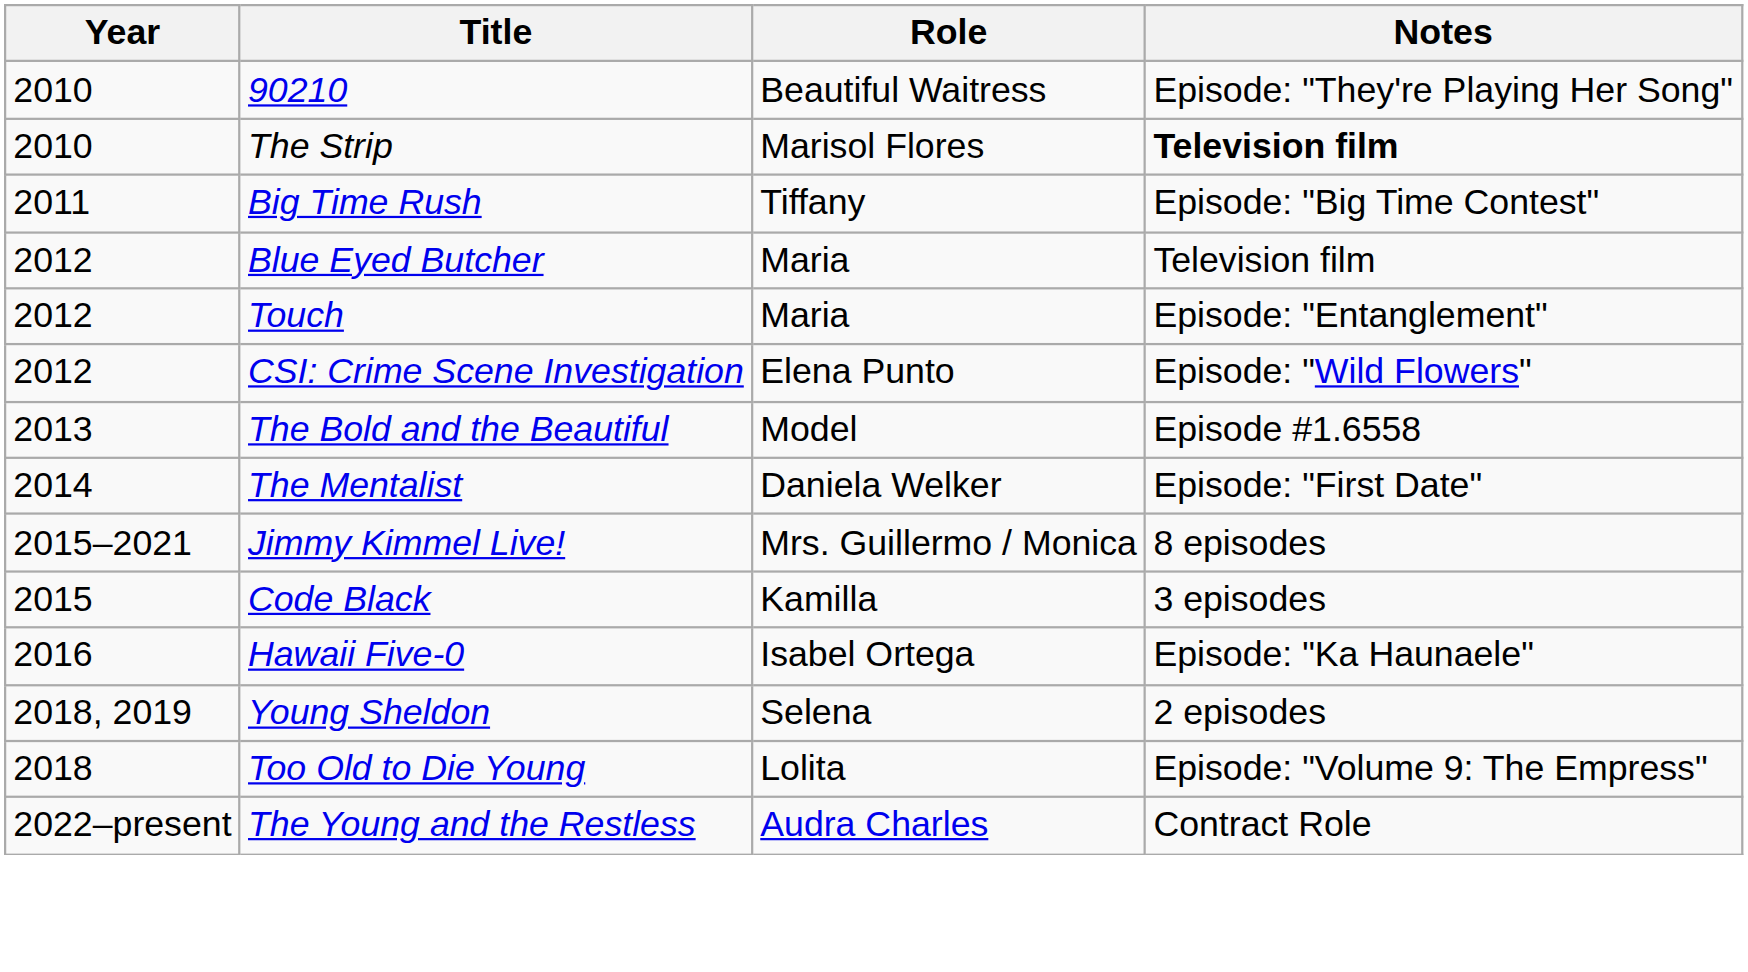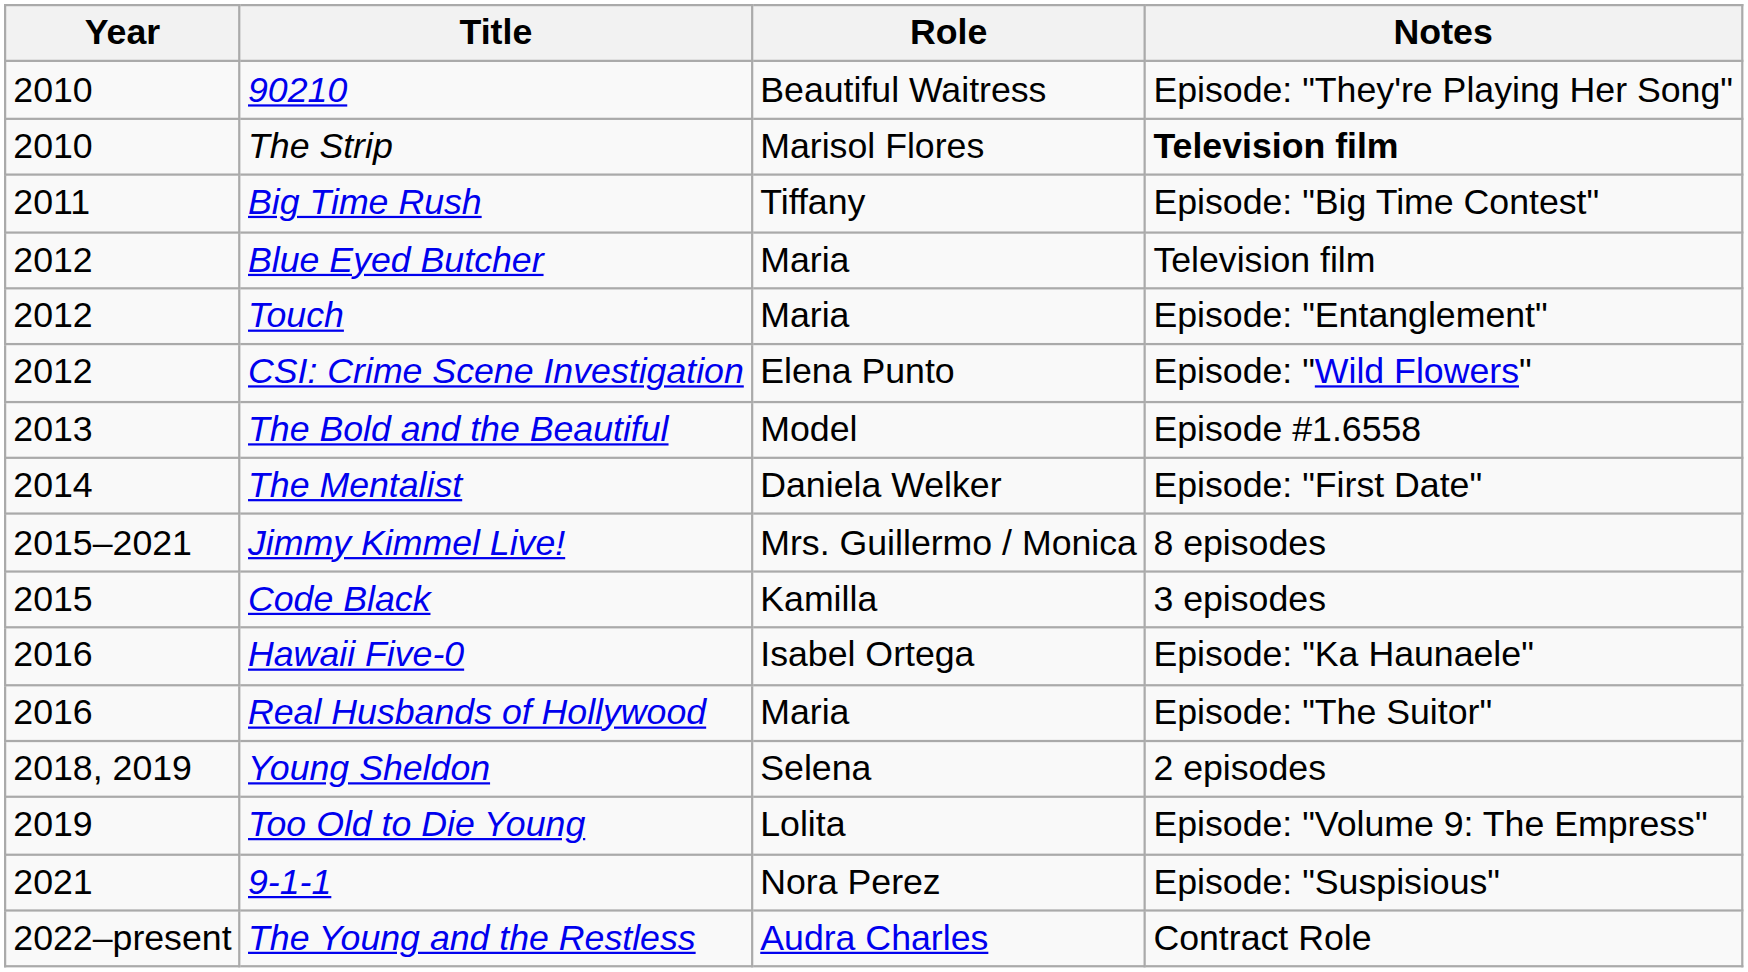 <table class="wikitable sortable">
 <tr>
 <th>Year</th>
 <th>Title</th>
 <th>Role</th>
 <th>Notes</th>
 </tr>
 <tr>
 <td>2010</td>
 <td><a href='#'><em>90210</em></a></td>
 <td>Beautiful Waitress</td>
 <td>Episode: "They're Playing Her Song"</td>
 </tr>
 <tr>
 <td>2010</td>
 <td><em>The Strip</em></td>
 <td>Marisol Flores</td>
 <td><strong>Television film</strong></td>
 </tr>
 <tr>
 <td>2011</td>
 <td><em><a href='#'>Big Time Rush</a></em></td>
 <td>Tiffany</td>
 <td>Episode: "Big Time Contest"</td>
 </tr>
 <tr>
 <td>2012</td>
 <td><em><a href='#'>Blue Eyed Butcher</a></em></td>
 <td>Maria</td>
 <td>Television film</td>
 </tr>
 <tr>
 <td>2012</td>
 <td><a href='#'><em>Touch</em></a></td>
 <td>Maria</td>
 <td>Episode: "Entanglement"</td>
 </tr>
 <tr>
 <td>2012</td>
 <td><em><a href='#'>CSI: Crime Scene Investigation</a></em></td>
 <td>Elena Punto</td>
 <td>Episode: "<a href='#'>Wild Flowers</a>"</td>
 </tr>
 <tr>
 <td>2013</td>
 <td><em><a href='#'>The Bold and the Beautiful</a></em></td>
 <td>Model</td>
 <td>Episode #1.6558</td>
 </tr>
 <tr>
 <td>2014</td>
 <td><em><a href='#'>The Mentalist</a></em></td>
 <td>Daniela Welker</td>
 <td>Episode: "First Date"</td>
 </tr>
 <tr>
 <td>2015–2021</td>
 <td><em><a href='#'>Jimmy Kimmel Live!</a></em></td>
 <td>Mrs. Guillermo / Monica</td>
 <td>8 episodes</td>
 </tr>
 <tr>
 <td>2015</td>
 <td><a href='#'><em>Code Black</em></a></td>
 <td>Kamilla</td>
 <td>3 episodes</td>
 </tr>
 <tr>
 <td>2016</td>
 <td><a href='#'><em>Hawaii Five-0</em></a></td>
 <td>Isabel Ortega</td>
 <td>Episode: "Ka Haunaele"</td>
 </tr>
 <tr>
+<td>2016</td>
+<td><em><a href='#'>Real Husbands of Hollywood</a></em></td>
+<td>Maria</td>
+<td>Episode: "The Suitor"</td>
+</tr>
+<tr>
 <td>2018, 2019</td>
 <td><em><a href='#'>Young Sheldon</a></em></td>
 <td>Selena</td>
 <td>2 episodes</td>
 </tr>
 <tr>
-<td>2018</td>
+<td>2019</td>
 <td><em><a href='#'>Too Old to Die Young</a></em></td>
 <td>Lolita</td>
 <td>Episode: "Volume 9: The Empress"</td>
+</tr>
+<tr>
+<td>2021</td>
+<td><a href='#'><em>9-1-1</em></a></td>
+<td>Nora Perez</td>
+<td>Episode: "Suspisious"</td>
 </tr>
 <tr>
 <td>2022–present</td>
 <td><em><a href='#'>The Young and the Restless</a></em></td>
 <td><a href='#'>Audra Charles</a></td>
 <td>Contract Role</td>
 </tr>
 </table>
